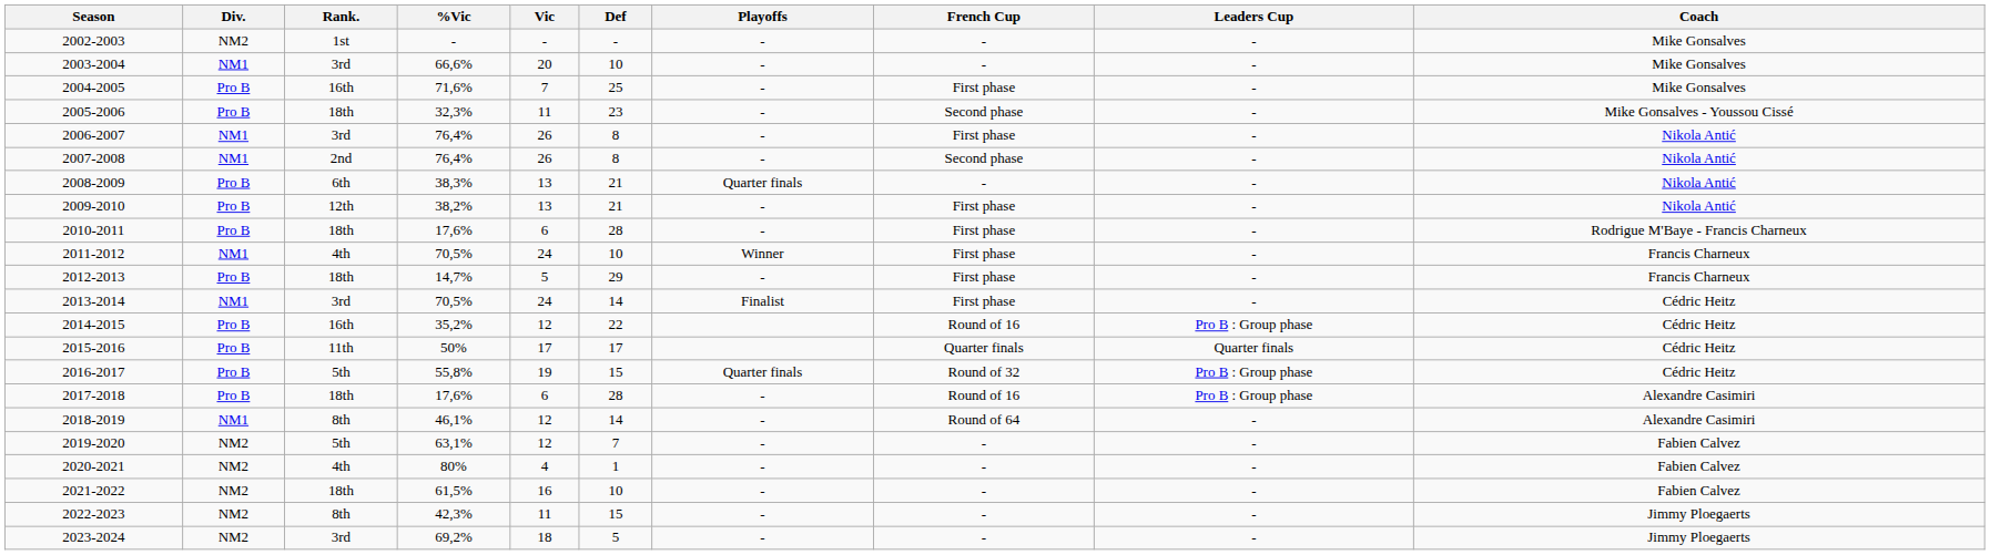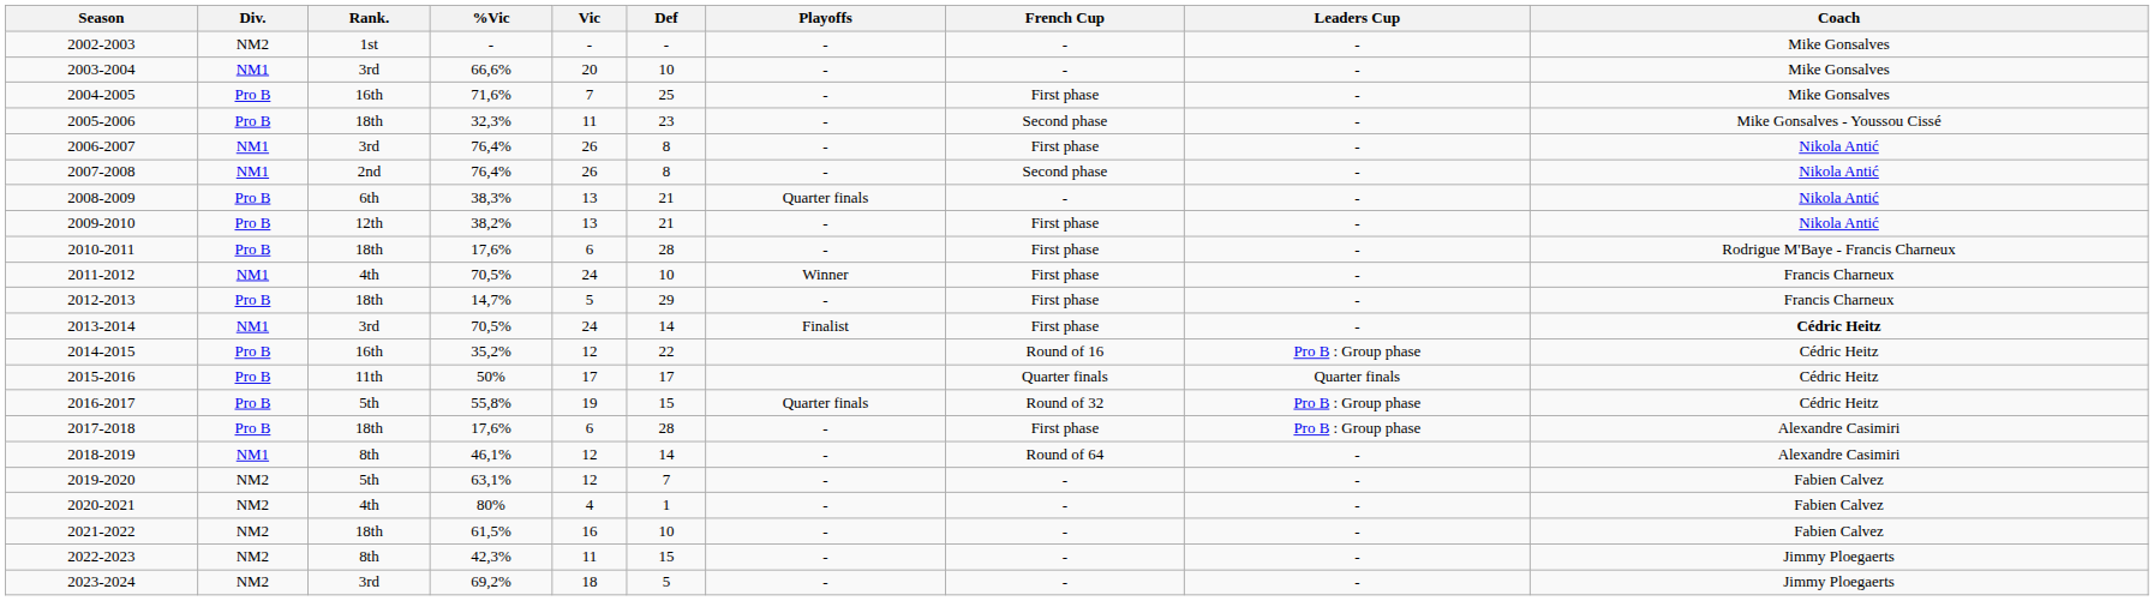 <table class="wikitable sortable" border=1 style="border-collapse:collapse; font-size:90%;text-align:center;" cellpadding=3 cellspacing=0 width=100%>
 <tr>
 <th scope="col">Season</th>
 <th scope="col">Div.</th>
 <th scope="col">Rank.</th>
 <th scope="col">%Vic</th>
 <th scope="col">Vic</th>
 <th scope="col">Def</th>
 <th scope="col">Playoffs</th>
 <th scope="col">French Cup</th>
 <th scope="col">Leaders Cup</th>
 <th scope="col">Coach</th>
 </tr>
 <tr>
 <td>2002-2003</td>
 <td>NM2</td>
 <td>1st</td>
 <td>-</td>
 <td>-</td>
 <td>-</td>
 <td>-</td>
 <td>-</td>
 <td>-</td>
 <td> Mike Gonsalves</td>
 </tr>
 <tr>
 <td>2003-2004</td>
 <td><a href='#'>NM1</a></td>
 <td>3rd</td>
 <td>66,6%</td>
 <td>20</td>
 <td>10</td>
 <td>-</td>
 <td>-</td>
 <td>-</td>
 <td> Mike Gonsalves</td>
 </tr>
 <tr>
 <td>2004-2005</td>
 <td><a href='#'>Pro B</a></td>
 <td>16th</td>
 <td>71,6%</td>
 <td>7</td>
 <td>25</td>
 <td>-</td>
 <td>First phase</td>
 <td>-</td>
 <td> Mike Gonsalves</td>
 </tr>
 <tr>
 <td>2005-2006</td>
 <td><a href='#'>Pro B</a></td>
 <td>18th</td>
 <td>32,3%</td>
 <td>11</td>
 <td>23</td>
 <td>-</td>
 <td>Second phase</td>
 <td>-</td>
 <td> Mike Gonsalves -  Youssou Cissé</td>
 </tr>
 <tr>
 <td>2006-2007</td>
 <td><a href='#'>NM1</a></td>
 <td>3rd</td>
 <td>76,4%</td>
 <td>26</td>
 <td>8</td>
 <td>-</td>
 <td>First phase</td>
 <td>-</td>
 <td> <a href='#'>Nikola Antić</a></td>
 </tr>
 <tr>
 <td>2007-2008</td>
 <td><a href='#'>NM1</a></td>
 <td>2nd</td>
 <td>76,4%</td>
 <td>26</td>
 <td>8</td>
 <td>-</td>
 <td>Second phase</td>
 <td>-</td>
 <td> <a href='#'>Nikola Antić</a></td>
 </tr>
 <tr>
 <td>2008-2009</td>
 <td><a href='#'>Pro B</a></td>
 <td>6th</td>
 <td>38,3%</td>
 <td>13</td>
 <td>21</td>
 <td>Quarter finals</td>
 <td>-</td>
 <td>-</td>
 <td> <a href='#'>Nikola Antić</a></td>
 </tr>
 <tr>
 <td>2009-2010</td>
 <td><a href='#'>Pro B</a></td>
 <td>12th</td>
 <td>38,2%</td>
 <td>13</td>
 <td>21</td>
 <td>-</td>
 <td>First phase</td>
 <td>-</td>
 <td> <a href='#'>Nikola Antić</a></td>
 </tr>
 <tr>
 <td>2010-2011</td>
 <td><a href='#'>Pro B</a></td>
 <td>18th</td>
 <td>17,6%</td>
 <td>6</td>
 <td>28</td>
 <td>-</td>
 <td>First phase</td>
 <td>-</td>
 <td> Rodrigue M'Baye -  Francis Charneux</td>
 </tr>
 <tr>
 <td>2011-2012</td>
 <td><a href='#'>NM1</a></td>
 <td>4th</td>
 <td>70,5%</td>
 <td>24</td>
 <td>10</td>
 <td>Winner</td>
 <td>First phase</td>
 <td>-</td>
 <td> Francis Charneux</td>
 </tr>
 <tr>
 <td>2012-2013</td>
 <td><a href='#'>Pro B</a></td>
 <td>18th</td>
 <td>14,7%</td>
 <td>5</td>
 <td>29</td>
 <td>-</td>
 <td>First phase</td>
 <td>-</td>
 <td> Francis Charneux</td>
 </tr>
 <tr>
 <td>2013-2014</td>
 <td><a href='#'>NM1</a></td>
 <td>3rd</td>
 <td>70,5%</td>
 <td>24</td>
 <td>14</td>
 <td>Finalist</td>
 <td>First phase</td>
 <td>-</td>
-<td> Cédric Heitz</td>
+<td><strong> Cédric Heitz</strong></td>
 </tr>
 <tr>
 <td>2014-2015</td>
 <td><a href='#'>Pro B</a></td>
 <td>16th</td>
 <td>35,2%</td>
 <td>12</td>
 <td>22</td>
 <td></td>
 <td>Round of 16</td>
 <td><a href='#'>Pro B</a> : Group phase</td>
 <td> Cédric Heitz</td>
 </tr>
 <tr>
 <td>2015-2016</td>
 <td><a href='#'>Pro B</a></td>
 <td>11th</td>
 <td>50%</td>
 <td>17</td>
 <td>17</td>
 <td></td>
 <td>Quarter finals</td>
 <td>Quarter finals</td>
 <td> Cédric Heitz</td>
 </tr>
 <tr>
 <td>2016-2017</td>
 <td><a href='#'>Pro B</a></td>
 <td>5th</td>
 <td>55,8%</td>
 <td>19</td>
 <td>15</td>
 <td>Quarter finals</td>
 <td>Round of 32</td>
 <td><a href='#'>Pro B</a> : Group phase</td>
 <td> Cédric Heitz</td>
 </tr>
 <tr>
 <td>2017-2018</td>
 <td><a href='#'>Pro B</a></td>
 <td>18th</td>
 <td>17,6%</td>
 <td>6</td>
 <td>28</td>
 <td>-</td>
-<td>Round of 16</td>
+<td>First phase</td>
 <td><a href='#'>Pro B</a> : Group phase</td>
 <td>  Alexandre Casimiri</td>
 </tr>
 <tr>
 <td>2018-2019</td>
 <td><a href='#'>NM1</a></td>
 <td>8th</td>
 <td>46,1%</td>
 <td>12</td>
 <td>14</td>
 <td>-</td>
 <td>Round of 64</td>
 <td>-</td>
 <td>  Alexandre Casimiri</td>
 </tr>
 <tr>
 <td>2019-2020</td>
 <td>NM2</td>
 <td>5th</td>
 <td>63,1%</td>
 <td>12</td>
 <td>7</td>
 <td>-</td>
 <td>-</td>
 <td>-</td>
 <td> Fabien Calvez</td>
 </tr>
 <tr>
 <td>2020-2021</td>
 <td>NM2</td>
 <td>4th</td>
 <td>80%</td>
 <td>4</td>
 <td>1</td>
 <td>-</td>
 <td>-</td>
 <td>-</td>
 <td> Fabien Calvez</td>
 </tr>
 <tr>
 <td>2021-2022</td>
 <td>NM2</td>
 <td>18th</td>
 <td>61,5%</td>
 <td>16</td>
 <td>10</td>
 <td>-</td>
 <td>-</td>
 <td>-</td>
 <td> Fabien Calvez</td>
 </tr>
 <tr>
 <td>2022-2023</td>
 <td>NM2</td>
 <td>8th</td>
 <td>42,3%</td>
 <td>11</td>
 <td>15</td>
 <td>-</td>
 <td>-</td>
 <td>-</td>
 <td> Jimmy Ploegaerts</td>
 </tr>
 <tr>
 <td>2023-2024</td>
 <td>NM2</td>
 <td>3rd</td>
 <td>69,2%</td>
 <td>18</td>
 <td>5</td>
 <td>-</td>
 <td>-</td>
 <td>-</td>
 <td> Jimmy Ploegaerts</td>
 </tr>
 </table>
